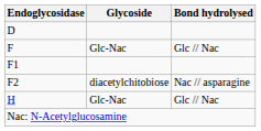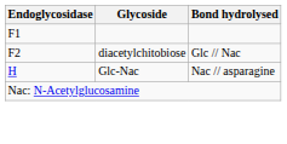 <table class = "wikitable floatright">
 <tr>
 <th>Endoglycosidase</th>
 <th>Glycoside</th>
 <th>Bond hydrolysed</th>
-</tr>
-<tr>
-<td>D</td>
-<td></td>
-<td></td>
-</tr>
-<tr>
-<td>F</td>
-<td>Glc-Nac</td>
-<td>Glc // Nac</td>
 </tr>
 <tr>
 <td>F1</td>
 <td></td>
 <td></td>
 </tr>
 <tr>
 <td>F2</td>
 <td>diacetylchitobiose</td>
-<td>Nac // asparagine</td>
+<td>Glc // Nac</td>
 </tr>
 <tr>
 <td><a href='#'>H</a></td>
 <td>Glc-Nac</td>
-<td>Glc // Nac</td>
+<td>Nac // asparagine</td>
 </tr>
 <tr>
 <td colspan=3>Nac: <a href='#'>N-Acetylglucosamine</a></td>
 </tr>
 </table>
